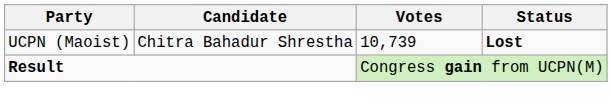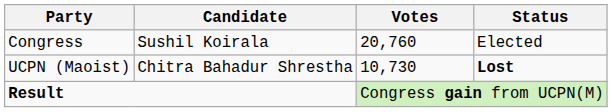 <table class="wikitable">
 <tr>
 <th>Party</th>
 <th>Candidate</th>
 <th>Votes</th>
 <th>Status</th>
 </tr>
 <tr>
+<td>Congress</td>
+<td>Sushil Koirala</td>
+<td>20,760</td>
+<td>Elected</td>
+</tr>
+<tr>
 <td>UCPN (Maoist)</td>
 <td>Chitra Bahadur Shrestha</td>
-<td>10,739</td>
+<td>10,730</td>
 <td><strong>Lost</strong></td>
 </tr>
 <tr>
 <td colspan="2"><strong>Result</strong></td>
 <td colspan="2" bgcolor="#d0f0c0">Congress <strong>gain</strong> from UCPN(M)</td>
 </tr>
 </table>
